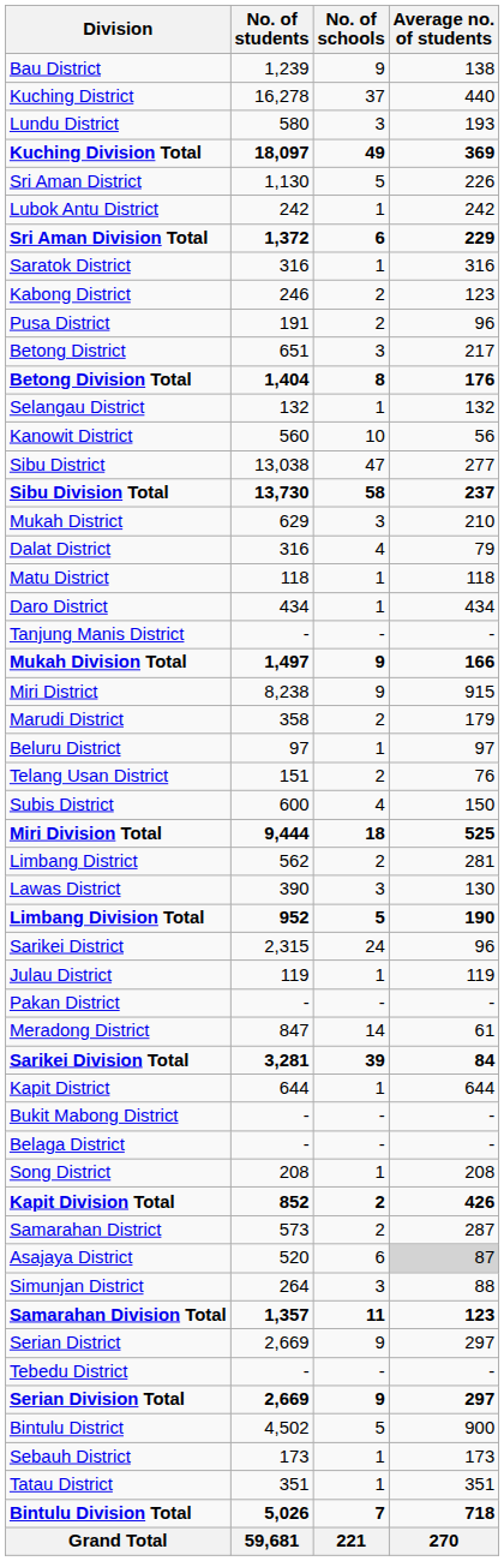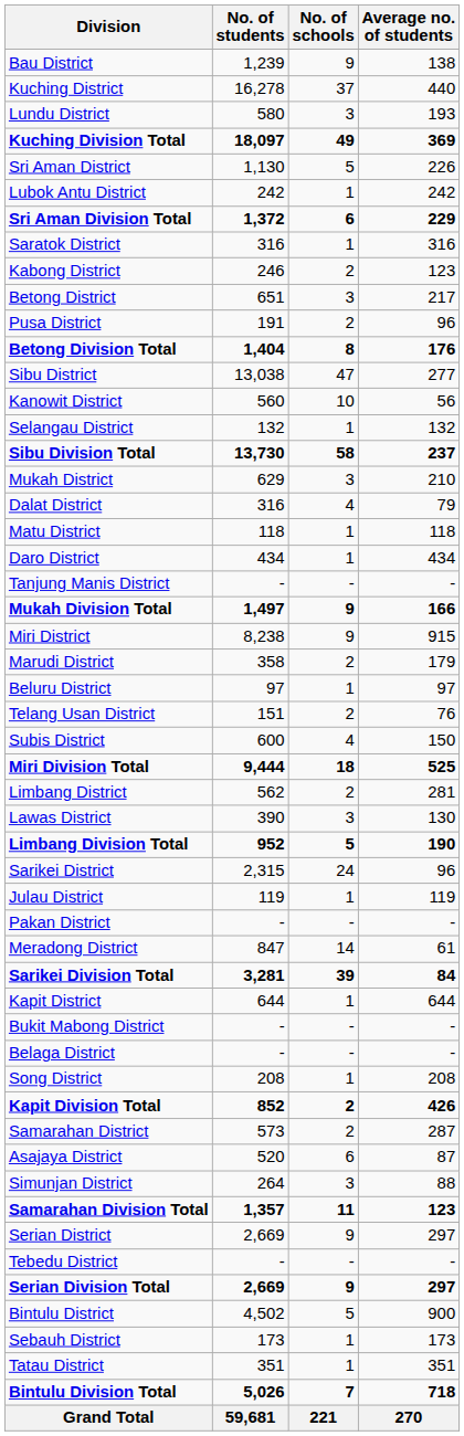 <table class="wikitable sortable mw-collapsible mw-collapsed">
 <tr>
 <th>Division</th>
 <th>No. of<br>students</th>
 <th>No. of<br>schools</th>
 <th>Average no.<br>of students</th>
 </tr>
 <tr>
 <td><a href='#'>Bau District</a></td>
 <td style="text-align:right;">1,239</td>
 <td style="text-align:right;">9</td>
 <td style="text-align:right;">138</td>
 </tr>
 <tr>
 <td><a href='#'>Kuching District</a></td>
 <td style="text-align:right;">16,278</td>
 <td style="text-align:right;">37</td>
 <td style="text-align:right;">440</td>
 </tr>
 <tr>
 <td><a href='#'>Lundu District</a></td>
 <td style="text-align:right;">580</td>
 <td style="text-align:right;">3</td>
 <td style="text-align:right;">193</td>
 </tr>
 <tr>
 <td><strong><a href='#'>Kuching Division</a></strong> <strong>Total</strong></td>
 <td style="text-align:right;"><strong>18,097</strong></td>
 <td style="text-align:right;"><strong>49</strong></td>
 <td style="text-align:right;"><strong>369</strong></td>
 </tr>
 <tr>
 <td><a href='#'>Sri Aman District</a></td>
 <td style="text-align:right;">1,130</td>
 <td style="text-align:right;">5</td>
 <td style="text-align:right;">226</td>
 </tr>
 <tr>
 <td><a href='#'>Lubok Antu District</a></td>
 <td style="text-align:right;">242</td>
 <td style="text-align:right;">1</td>
 <td style="text-align:right;">242</td>
 </tr>
 <tr>
 <td><strong><a href='#'>Sri Aman Division</a></strong> <strong>Total</strong></td>
 <td style="text-align:right;"><strong>1,372</strong></td>
 <td style="text-align:right;"><strong>6</strong></td>
 <td style="text-align:right;"><strong>229</strong></td>
 </tr>
 <tr>
 <td><a href='#'>Saratok District</a></td>
 <td style="text-align:right;">316</td>
 <td style="text-align:right;">1</td>
 <td style="text-align:right;">316</td>
 </tr>
 <tr>
 <td><a href='#'>Kabong District</a></td>
 <td style="text-align:right;">246</td>
 <td style="text-align:right;">2</td>
 <td style="text-align:right;">123</td>
 </tr>
 <tr>
+<td><a href='#'>Betong District</a></td>
+<td style="text-align:right;">651</td>
+<td style="text-align:right;">3</td>
+<td style="text-align:right;">217</td>
+</tr>
+<tr>
 <td><a href='#'>Pusa District</a></td>
 <td style="text-align:right;">191</td>
 <td style="text-align:right;">2</td>
 <td style="text-align:right;">96</td>
-</tr>
-<tr>
-<td><a href='#'>Betong District</a></td>
-<td style="text-align:right;">651</td>
-<td style="text-align:right;">3</td>
-<td style="text-align:right;">217</td>
 </tr>
 <tr>
 <td><strong><a href='#'>Betong Division</a></strong> <strong>Total</strong></td>
 <td style="text-align:right;"><strong>1,404</strong></td>
 <td style="text-align:right;"><strong>8</strong></td>
 <td style="text-align:right;"><strong>176</strong></td>
 </tr>
 <tr>
-<td><a href='#'>Selangau District</a></td>
-<td style="text-align:right;">132</td>
-<td style="text-align:right;">1</td>
-<td style="text-align:right;">132</td>
+<td><a href='#'>Sibu District</a></td>
+<td style="text-align:right;">13,038</td>
+<td style="text-align:right;">47</td>
+<td style="text-align:right;">277</td>
 </tr>
 <tr>
 <td><a href='#'>Kanowit District</a></td>
 <td style="text-align:right;">560</td>
 <td style="text-align:right;">10</td>
 <td style="text-align:right;">56</td>
 </tr>
 <tr>
-<td><a href='#'>Sibu District</a></td>
-<td style="text-align:right;">13,038</td>
-<td style="text-align:right;">47</td>
-<td style="text-align:right;">277</td>
+<td><a href='#'>Selangau District</a></td>
+<td style="text-align:right;">132</td>
+<td style="text-align:right;">1</td>
+<td style="text-align:right;">132</td>
 </tr>
 <tr>
 <td><strong><a href='#'>Sibu Division</a></strong> <strong>Total</strong></td>
 <td style="text-align:right;"><strong>13,730</strong></td>
 <td style="text-align:right;"><strong>58</strong></td>
 <td style="text-align:right;"><strong>237</strong></td>
 </tr>
 <tr>
 <td><a href='#'>Mukah District</a></td>
 <td style="text-align:right;">629</td>
 <td style="text-align:right;">3</td>
 <td style="text-align:right;">210</td>
 </tr>
 <tr>
 <td><a href='#'>Dalat District</a></td>
 <td style="text-align:right;">316</td>
 <td style="text-align:right;">4</td>
 <td style="text-align:right;">79</td>
 </tr>
 <tr>
 <td><a href='#'>Matu District</a></td>
 <td style="text-align:right;">118</td>
 <td style="text-align:right;">1</td>
 <td style="text-align:right;">118</td>
 </tr>
 <tr>
 <td><a href='#'>Daro District</a></td>
 <td style="text-align:right;">434</td>
 <td style="text-align:right;">1</td>
 <td style="text-align:right;">434</td>
 </tr>
 <tr>
 <td><a href='#'>Tanjung Manis District</a></td>
 <td style="text-align:right;">-</td>
 <td style="text-align:right;">-</td>
 <td style="text-align:right;">-</td>
 </tr>
 <tr>
 <td><strong><a href='#'>Mukah Division</a></strong> <strong>Total</strong></td>
 <td style="text-align:right;"><strong>1,497</strong></td>
 <td style="text-align:right;"><strong>9</strong></td>
 <td style="text-align:right;"><strong>166</strong></td>
 </tr>
 <tr>
 <td><a href='#'>Miri District</a></td>
 <td style="text-align:right;">8,238</td>
 <td style="text-align:right;">9</td>
 <td style="text-align:right;">915</td>
 </tr>
 <tr>
 <td><a href='#'>Marudi District</a></td>
 <td style="text-align:right;">358</td>
 <td style="text-align:right;">2</td>
 <td style="text-align:right;">179</td>
 </tr>
 <tr>
 <td><a href='#'>Beluru District</a></td>
 <td style="text-align:right;">97</td>
 <td style="text-align:right;">1</td>
 <td style="text-align:right;">97</td>
 </tr>
 <tr>
 <td><a href='#'>Telang Usan District</a></td>
 <td style="text-align:right;">151</td>
 <td style="text-align:right;">2</td>
 <td style="text-align:right;">76</td>
 </tr>
 <tr>
 <td><a href='#'>Subis District</a></td>
 <td style="text-align:right;">600</td>
 <td style="text-align:right;">4</td>
 <td style="text-align:right;">150</td>
 </tr>
 <tr>
 <td><strong><a href='#'>Miri Division</a></strong> <strong>Total</strong></td>
 <td style="text-align:right;"><strong>9,444</strong></td>
 <td style="text-align:right;"><strong>18</strong></td>
 <td style="text-align:right;"><strong>525</strong></td>
 </tr>
 <tr>
 <td><a href='#'>Limbang District</a></td>
 <td style="text-align:right;">562</td>
 <td style="text-align:right;">2</td>
 <td style="text-align:right;">281</td>
 </tr>
 <tr>
 <td><a href='#'>Lawas District</a></td>
 <td style="text-align:right;">390</td>
 <td style="text-align:right;">3</td>
 <td style="text-align:right;">130</td>
 </tr>
 <tr>
 <td><strong><a href='#'>Limbang Division</a></strong> <strong>Total</strong></td>
 <td style="text-align:right;"><strong>952</strong></td>
 <td style="text-align:right;"><strong>5</strong></td>
 <td style="text-align:right;"><strong>190</strong></td>
 </tr>
 <tr>
 <td><a href='#'>Sarikei District</a></td>
 <td style="text-align:right;">2,315</td>
 <td style="text-align:right;">24</td>
 <td style="text-align:right;">96</td>
 </tr>
 <tr>
 <td><a href='#'>Julau District</a></td>
 <td style="text-align:right;">119</td>
 <td style="text-align:right;">1</td>
 <td style="text-align:right;">119</td>
 </tr>
 <tr>
 <td><a href='#'>Pakan District</a></td>
 <td style="text-align:right;">-</td>
 <td style="text-align:right;">-</td>
 <td style="text-align:right;">-</td>
 </tr>
 <tr>
 <td><a href='#'>Meradong District</a></td>
 <td style="text-align:right;">847</td>
 <td style="text-align:right;">14</td>
 <td style="text-align:right;">61</td>
 </tr>
 <tr>
 <td><strong><a href='#'>Sarikei Division</a></strong> <strong>Total</strong></td>
 <td style="text-align:right;"><strong>3,281</strong></td>
 <td style="text-align:right;"><strong>39</strong></td>
 <td style="text-align:right;"><strong>84</strong></td>
 </tr>
 <tr>
 <td><a href='#'>Kapit District</a></td>
 <td style="text-align:right;">644</td>
 <td style="text-align:right;">1</td>
 <td style="text-align:right;">644</td>
 </tr>
 <tr>
 <td><a href='#'>Bukit Mabong District</a></td>
 <td style="text-align:right;">-</td>
 <td style="text-align:right;">-</td>
 <td style="text-align:right;">-</td>
 </tr>
 <tr>
 <td><a href='#'>Belaga District</a></td>
 <td style="text-align:right;">-</td>
 <td style="text-align:right;">-</td>
 <td style="text-align:right;">-</td>
 </tr>
 <tr>
 <td><a href='#'>Song District</a></td>
 <td style="text-align:right;">208</td>
 <td style="text-align:right;">1</td>
 <td style="text-align:right;">208</td>
 </tr>
 <tr>
 <td><strong><a href='#'>Kapit Division</a></strong> <strong>Total</strong></td>
 <td style="text-align:right;"><strong>852</strong></td>
 <td style="text-align:right;"><strong>2</strong></td>
 <td style="text-align:right;"><strong>426</strong></td>
 </tr>
 <tr>
 <td><a href='#'>Samarahan District</a></td>
 <td style="text-align:right;">573</td>
 <td style="text-align:right;">2</td>
 <td style="text-align:right;">287</td>
 </tr>
 <tr>
 <td><a href='#'>Asajaya District</a></td>
 <td style="text-align:right;">520</td>
 <td style="text-align:right;">6</td>
-<td style="background: lightgrey; text-align:right;">87</td>
+<td style="text-align:right;">87</td>
 </tr>
 <tr>
 <td><a href='#'>Simunjan District</a></td>
 <td style="text-align:right;">264</td>
 <td style="text-align:right;">3</td>
 <td style="text-align:right;">88</td>
 </tr>
 <tr>
 <td><strong><a href='#'>Samarahan Division</a></strong> <strong>Total</strong></td>
 <td style="text-align:right;"><strong>1,357</strong></td>
 <td style="text-align:right;"><strong>11</strong></td>
 <td style="text-align:right;"><strong>123</strong></td>
 </tr>
 <tr>
 <td><a href='#'>Serian District</a></td>
 <td style="text-align:right;">2,669</td>
 <td style="text-align:right;">9</td>
 <td style="text-align:right;">297</td>
 </tr>
 <tr>
 <td><a href='#'>Tebedu District</a></td>
 <td style="text-align:right;">-</td>
 <td style="text-align:right;">-</td>
 <td style="text-align:right;">-</td>
 </tr>
 <tr>
 <td><strong><a href='#'>Serian Division</a></strong> <strong>Total</strong></td>
 <td style="text-align:right;"><strong>2,669</strong></td>
 <td style="text-align:right;"><strong>9</strong></td>
 <td style="text-align:right;"><strong>297</strong></td>
 </tr>
 <tr>
 <td><a href='#'>Bintulu District</a></td>
 <td style="text-align:right;">4,502</td>
 <td style="text-align:right;">5</td>
 <td style="text-align:right;">900</td>
 </tr>
 <tr>
 <td><a href='#'>Sebauh District</a></td>
 <td style="text-align:right;">173</td>
 <td style="text-align:right;">1</td>
 <td style="text-align:right;">173</td>
 </tr>
 <tr>
 <td><a href='#'>Tatau District</a></td>
 <td style="text-align:right;">351</td>
 <td style="text-align:right;">1</td>
 <td style="text-align:right;">351</td>
 </tr>
 <tr>
 <td><strong><a href='#'>Bintulu Division</a></strong> <strong>Total</strong></td>
 <td style="text-align:right;"><strong>5,026</strong></td>
 <td style="text-align:right;"><strong>7</strong></td>
 <td style="text-align:right;"><strong>718</strong></td>
 </tr>
 <tr>
 <th>Grand Total</th>
 <th>59,681</th>
 <th>221</th>
 <th>270</th>
 </tr>
 </table>
